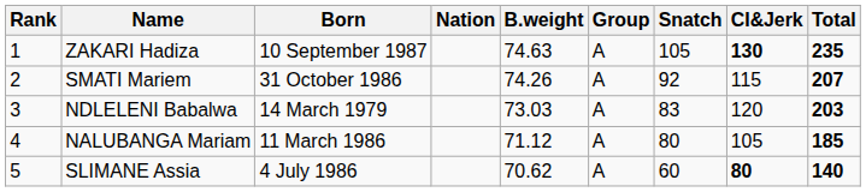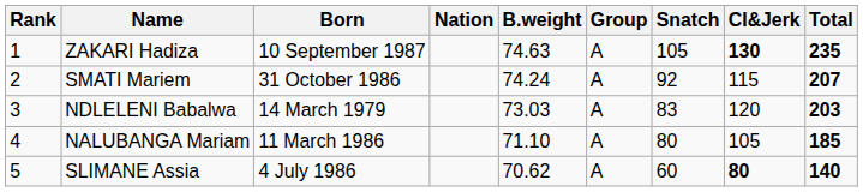 <table class="wikitable">
 <tr>
 <th>Rank</th>
 <th>Name</th>
 <th>Born</th>
 <th>Nation</th>
 <th>B.weight</th>
 <th>Group</th>
 <th>Snatch</th>
 <th>CI&Jerk</th>
 <th>Total</th>
 </tr>
 <tr>
 <td>1</td>
 <td>ZAKARI Hadiza</td>
 <td>10 September 1987</td>
 <td></td>
 <td>74.63</td>
 <td>A</td>
 <td>105</td>
 <td><strong>130</strong></td>
 <td><strong>235</strong></td>
 </tr>
 <tr>
 <td>2</td>
 <td>SMATI Mariem</td>
 <td>31 October 1986</td>
 <td></td>
-<td>74.26</td>
+<td>74.24</td>
 <td>A</td>
 <td>92</td>
 <td>115</td>
 <td><strong>207</strong></td>
 </tr>
 <tr>
 <td>3</td>
 <td>NDLELENI Babalwa</td>
 <td>14 March 1979</td>
 <td></td>
 <td>73.03</td>
 <td>A</td>
 <td>83</td>
 <td>120</td>
 <td><strong>203</strong></td>
 </tr>
 <tr>
 <td>4</td>
 <td>NALUBANGA Mariam</td>
 <td>11 March 1986</td>
 <td></td>
-<td>71.12</td>
+<td>71.10</td>
 <td>A</td>
 <td>80</td>
 <td>105</td>
 <td><strong>185</strong></td>
 </tr>
 <tr>
 <td>5</td>
 <td>SLIMANE Assia</td>
 <td>4 July 1986</td>
 <td></td>
 <td>70.62</td>
 <td>A</td>
 <td>60</td>
 <td><strong>80</strong></td>
 <td><strong>140</strong></td>
 </tr>
 </table>
